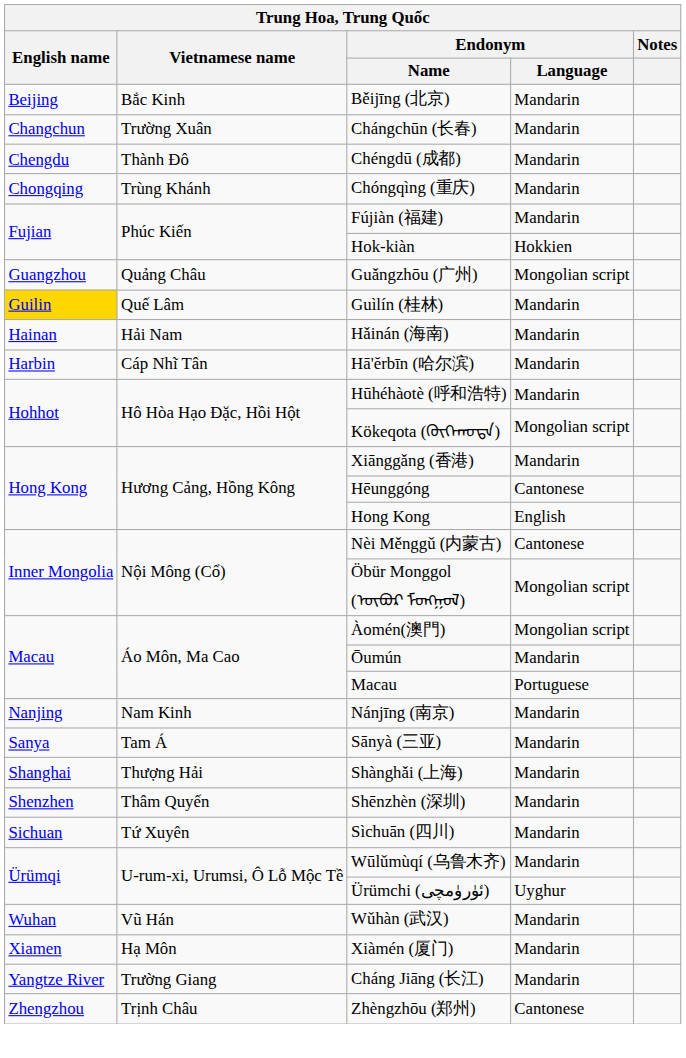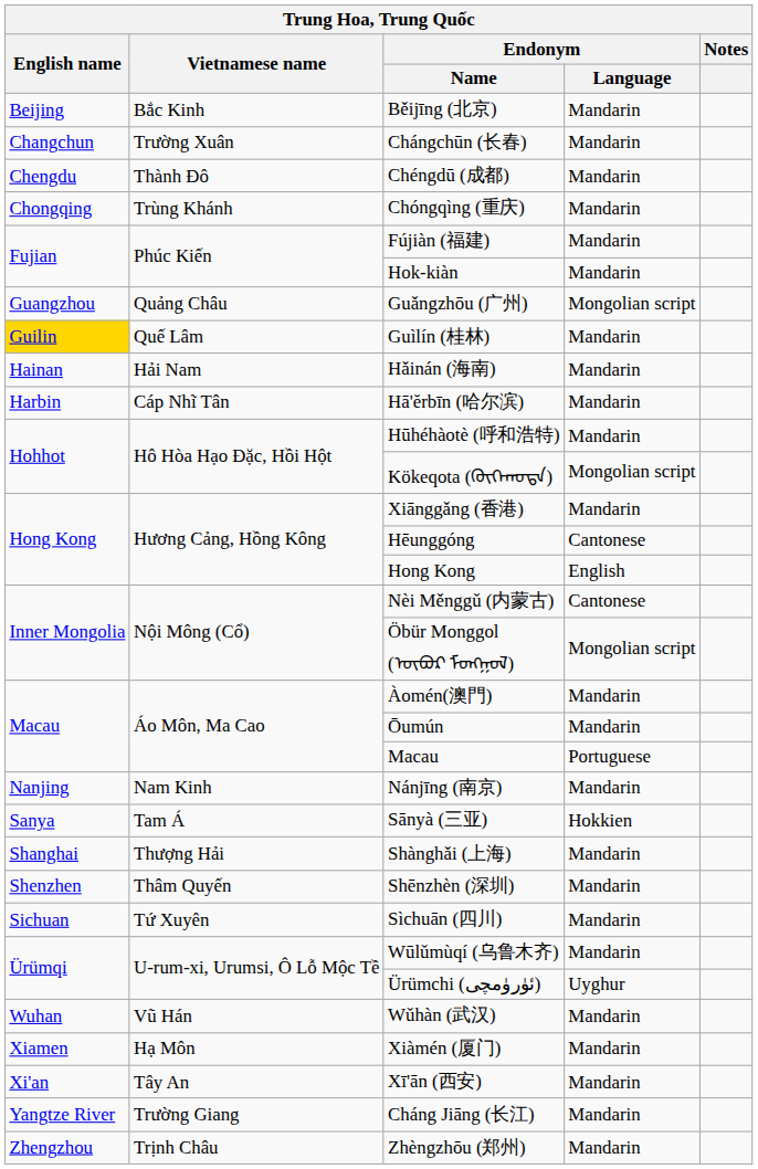 <table class="wikitable sortable">
 <tr>
 <th colspan="5"> Trung Hoa, Trung Quốc</th>
 </tr>
 <tr>
 <th rowspan="2">English name</th>
 <th rowspan="2">Vietnamese name</th>
 <th colspan="2">Endonym</th>
 <th>Notes</th>
 </tr>
 <tr>
 <th>Name</th>
 <th>Language</th>
 <th></th>
 </tr>
 <tr>
 <td><a href='#'>Beijing</a></td>
 <td>Bắc Kinh</td>
 <td>Běijīng (北京)</td>
 <td>Mandarin</td>
 <td></td>
 </tr>
 <tr>
 <td><a href='#'>Changchun</a></td>
 <td>Trường Xuân</td>
 <td>Chángchūn (长春)</td>
 <td>Mandarin</td>
 <td></td>
 </tr>
 <tr>
 <td><a href='#'>Chengdu</a></td>
 <td>Thành Đô</td>
 <td>Chéngdū (成都)</td>
 <td>Mandarin</td>
 <td></td>
 </tr>
 <tr>
 <td><a href='#'>Chongqing</a></td>
 <td>Trùng Khánh</td>
 <td>Chóngqìng (重庆)</td>
 <td>Mandarin</td>
 <td></td>
 </tr>
 <tr>
 <td rowspan="2"><a href='#'>Fujian</a></td>
 <td rowspan="2">Phúc Kiến</td>
 <td>Fújiàn (福建)</td>
 <td>Mandarin</td>
 <td></td>
 </tr>
 <tr>
 <td>Hok-kiàn</td>
-<td>Hokkien</td>
+<td>Mandarin</td>
 <td></td>
 </tr>
 <tr>
 <td><a href='#'>Guangzhou</a></td>
 <td>Quảng Châu</td>
 <td>Guǎngzhōu (广州)</td>
 <td>Mongolian script</td>
 <td></td>
 </tr>
 <tr>
 <td style="background: gold;"><a href='#'>Guilin</a></td>
 <td>Quế Lâm</td>
 <td>Guìlín (桂林)</td>
 <td>Mandarin</td>
 <td></td>
 </tr>
 <tr>
 <td><a href='#'>Hainan</a></td>
 <td>Hải Nam</td>
 <td>Hǎinán (海南)</td>
 <td>Mandarin</td>
 <td></td>
 </tr>
 <tr>
 <td><a href='#'>Harbin</a></td>
 <td>Cáp Nhĩ Tân</td>
 <td>Hā'ĕrbīn (哈尔滨)</td>
 <td>Mandarin</td>
 <td></td>
 </tr>
 <tr>
 <td rowspan="2"><a href='#'>Hohhot</a></td>
 <td rowspan="2">Hô Hòa Hạo Đặc, Hồi Hột</td>
 <td>Hūhéhàotè (呼和浩特)</td>
 <td>Mandarin</td>
 <td></td>
 </tr>
 <tr>
 <td>Kökeqota (ᠬᠥᠬᠡᠬᠣᠲᠠ)</td>
 <td>Mongolian script</td>
 <td></td>
 </tr>
 <tr>
 <td rowspan="3"><a href='#'>Hong Kong</a></td>
 <td rowspan="3">Hương Cảng, Hồng Kông</td>
 <td>Xiānggǎng (香港)</td>
 <td>Mandarin</td>
 <td></td>
 </tr>
 <tr>
 <td>Hēunggóng</td>
 <td>Cantonese</td>
 <td></td>
 </tr>
 <tr>
 <td>Hong Kong</td>
 <td>English</td>
 <td></td>
 </tr>
 <tr>
 <td rowspan="2"><a href='#'>Inner Mongolia</a></td>
 <td rowspan="2">Nội Mông (Cổ)</td>
 <td>Nèi Měnggǔ (内蒙古)</td>
 <td>Cantonese</td>
 <td></td>
 </tr>
 <tr>
 <td>Öbür Monggol<br>(ᠥᠪᠥᠷ ᠮᠣᠩᠭᠣᠯ)</td>
 <td>Mongolian script</td>
 <td></td>
 </tr>
 <tr>
 <td rowspan="3"><a href='#'>Macau</a></td>
 <td rowspan="3">Áo Môn, Ma Cao</td>
 <td>Àomén(澳門)</td>
-<td>Mongolian script</td>
+<td>Mandarin</td>
 <td></td>
 </tr>
 <tr>
 <td>Ōumún</td>
 <td>Mandarin</td>
 <td></td>
 </tr>
 <tr>
 <td>Macau</td>
 <td>Portuguese</td>
 <td></td>
 </tr>
 <tr>
 <td><a href='#'>Nanjing</a></td>
 <td>Nam Kinh</td>
 <td>Nánjīng (南京)</td>
 <td>Mandarin</td>
 <td></td>
 </tr>
 <tr>
 <td><a href='#'>Sanya</a></td>
 <td>Tam Á</td>
 <td>Sānyà (三亚)</td>
-<td>Mandarin</td>
+<td>Hokkien</td>
 <td></td>
 </tr>
 <tr>
 <td><a href='#'>Shanghai</a></td>
 <td>Thượng Hải</td>
 <td>Shànghǎi (上海)</td>
 <td>Mandarin</td>
 <td></td>
 </tr>
 <tr>
 <td><a href='#'>Shenzhen</a></td>
 <td>Thâm Quyến</td>
 <td>Shēnzhèn (深圳)</td>
 <td>Mandarin</td>
 <td></td>
 </tr>
 <tr>
 <td><a href='#'>Sichuan</a></td>
 <td>Tứ Xuyên</td>
 <td>Sìchuān (四川)</td>
 <td>Mandarin</td>
 <td></td>
 </tr>
 <tr>
 <td rowspan="2"><a href='#'>Ürümqi</a></td>
 <td rowspan="2">U-rum-xi, Urumsi, Ô Lỗ Mộc Tề</td>
 <td>Wūlǔmùqí (乌鲁木齐)</td>
 <td>Mandarin</td>
 <td></td>
 </tr>
 <tr>
 <td>Ürümchi (ئۈرۈمچی)</td>
 <td>Uyghur</td>
 <td></td>
 </tr>
 <tr>
 <td><a href='#'>Wuhan</a></td>
 <td>Vũ Hán</td>
 <td>Wǔhàn (武汉)</td>
 <td>Mandarin</td>
 <td></td>
 </tr>
 <tr>
 <td><a href='#'>Xiamen</a></td>
 <td>Hạ Môn</td>
 <td>Xiàmén (厦门)</td>
 <td>Mandarin</td>
 <td></td>
 </tr>
 <tr>
+<td><a href='#'>Xi'an</a></td>
+<td>Tây An</td>
+<td>Xī'ān (西安)</td>
+<td>Mandarin</td>
+<td></td>
+</tr>
+<tr>
 <td><a href='#'>Yangtze River</a></td>
 <td>Trường Giang</td>
 <td>Cháng Jiāng (长江)</td>
 <td>Mandarin</td>
 <td></td>
 </tr>
 <tr>
 <td><a href='#'>Zhengzhou</a></td>
 <td>Trịnh Châu</td>
 <td>Zhèngzhōu (郑州)</td>
-<td>Cantonese</td>
+<td>Mandarin</td>
 <td></td>
 </tr>
 </table>
